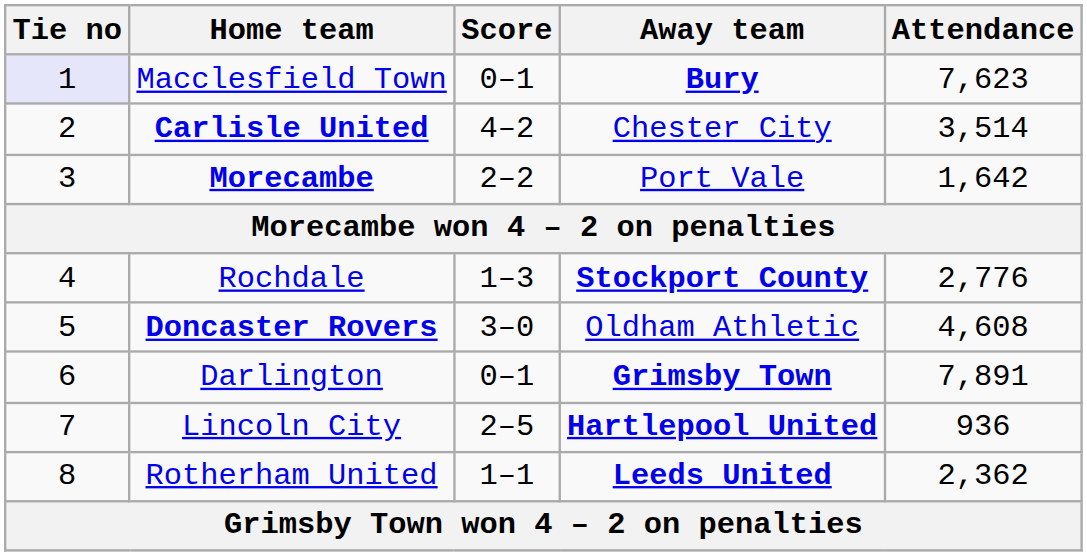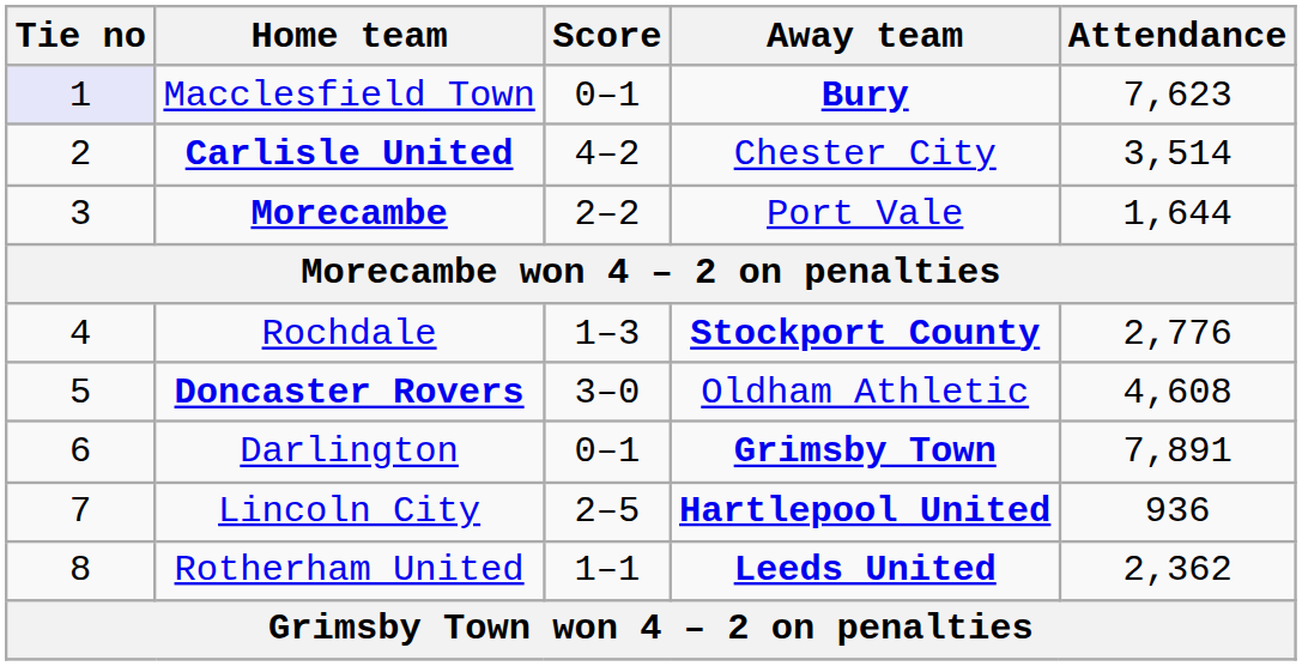 <table class="wikitable" style="text-align: center">
 <tr>
 <th>Tie no</th>
 <th>Home team</th>
 <th>Score</th>
 <th>Away team</th>
 <th>Attendance</th>
 </tr>
 <tr>
 <td style="background: lavender;">1</td>
 <td><a href='#'>Macclesfield Town</a></td>
 <td>0–1</td>
 <td><strong><a href='#'>Bury</a></strong></td>
 <td>7,623</td>
 </tr>
 <tr>
 <td>2</td>
 <td><strong><a href='#'>Carlisle United</a></strong></td>
 <td>4–2</td>
 <td><a href='#'>Chester City</a></td>
 <td>3,514</td>
 </tr>
 <tr>
 <td>3</td>
 <td><strong><a href='#'>Morecambe</a></strong></td>
 <td>2–2</td>
 <td><a href='#'>Port Vale</a></td>
-<td>1,642</td>
+<td>1,644</td>
 </tr>
 <tr>
 <th colspan=5>Morecambe won 4 – 2 on penalties</th>
 </tr>
 <tr>
 <td>4</td>
 <td><a href='#'>Rochdale</a></td>
 <td>1–3</td>
 <td><strong><a href='#'>Stockport County</a></strong></td>
 <td>2,776</td>
 </tr>
 <tr>
 <td>5</td>
 <td><strong><a href='#'>Doncaster Rovers</a></strong></td>
 <td>3–0</td>
 <td><a href='#'>Oldham Athletic</a></td>
 <td>4,608</td>
 </tr>
 <tr>
 <td>6</td>
 <td><a href='#'>Darlington</a></td>
 <td>0–1</td>
 <td><strong><a href='#'>Grimsby Town</a></strong></td>
 <td>7,891</td>
 </tr>
 <tr>
 <td>7</td>
 <td><a href='#'>Lincoln City</a></td>
 <td>2–5</td>
 <td><strong><a href='#'>Hartlepool United</a></strong></td>
 <td>936</td>
 </tr>
 <tr>
 <td>8</td>
 <td><a href='#'>Rotherham United</a></td>
 <td>1–1</td>
 <td><strong><a href='#'>Leeds United</a></strong></td>
 <td>2,362</td>
 </tr>
 <tr>
 <th colspan=5>Grimsby Town won 4 – 2 on penalties</th>
 </tr>
 </table>
